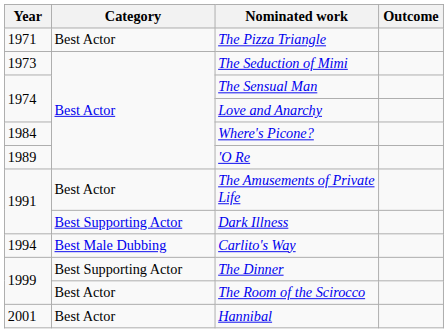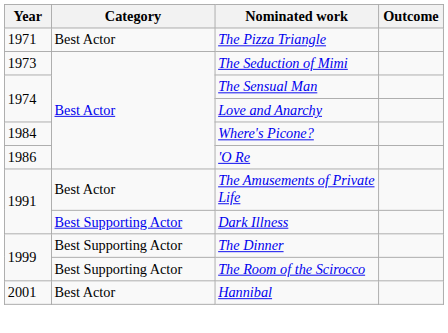 <table class="wikitable" width="75%" cellpadding="4" style="font-size: 95%">
 <tr>
 <th width="10%">Year</th>
 <th width="35%">Category</th>
 <th width="35%">Nominated work</th>
 <th width="10%">Outcome</th>
 </tr>
 <tr>
 <td>1971</td>
 <td>Best Actor</td>
 <td><em><a href='#'>The Pizza Triangle</a></em></td>
 <td></td>
 </tr>
 <tr>
 <td>1973</td>
 <td rowspan="5"><a href='#'>Best Actor</a></td>
 <td><em><a href='#'>The Seduction of Mimi</a></em></td>
 <td></td>
 </tr>
 <tr>
 <td rowspan="2">1974</td>
 <td><em><a href='#'>The Sensual Man</a></em></td>
 <td></td>
 </tr>
 <tr>
 <td><em><a href='#'>Love and Anarchy</a></em></td>
 <td></td>
 </tr>
 <tr>
 <td>1984</td>
 <td><em><a href='#'>Where's Picone?</a></em></td>
 <td></td>
 </tr>
 <tr>
-<td>1989</td>
+<td>1986</td>
 <td><em><a href='#'>'O Re</a></em></td>
 <td></td>
 </tr>
 <tr>
 <td rowspan="2">1991</td>
 <td>Best Actor</td>
 <td><em><a href='#'>The Amusements of Private Life</a></em></td>
 <td></td>
 </tr>
 <tr>
 <td><a href='#'>Best Supporting Actor</a></td>
 <td><em><a href='#'>Dark Illness</a></em></td>
 <td></td>
 </tr>
 <tr>
-<td>1994</td>
-<td><a href='#'>Best Male Dubbing</a></td>
-<td><em><a href='#'>Carlito's Way</a></em> </td>
-<td></td>
-</tr>
-<tr>
 <td rowspan="2">1999</td>
 <td>Best Supporting Actor</td>
 <td><a href='#'><em>The Dinner</em></a></td>
 <td></td>
 </tr>
 <tr>
-<td>Best Actor</td>
+<td>Best Supporting Actor</td>
 <td><em><a href='#'>The Room of the Scirocco</a></em></td>
 <td></td>
 </tr>
 <tr>
 <td>2001</td>
 <td>Best Actor</td>
 <td><a href='#'><em>Hannibal</em></a></td>
 <td></td>
 </tr>
 </table>
